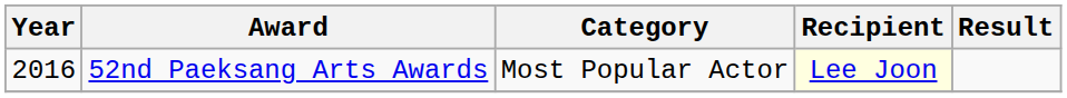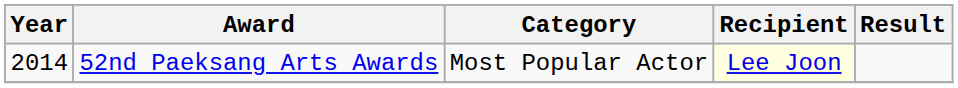 <table class="wikitable sortable plainrowheaders" style="text-align:center;">
 <tr>
 <th>Year</th>
 <th>Award</th>
 <th>Category</th>
 <th>Recipient</th>
 <th>Result</th>
 </tr>
 <tr>
-<td>2016</td>
+<td>2014</td>
 <td><a href='#'>52nd Paeksang Arts Awards</a></td>
 <td>Most Popular Actor</td>
 <td style="background: lightyellow;"><a href='#'>Lee Joon</a></td>
 <td></td>
 </tr>
 <tr>
 </tr>
 </table>
